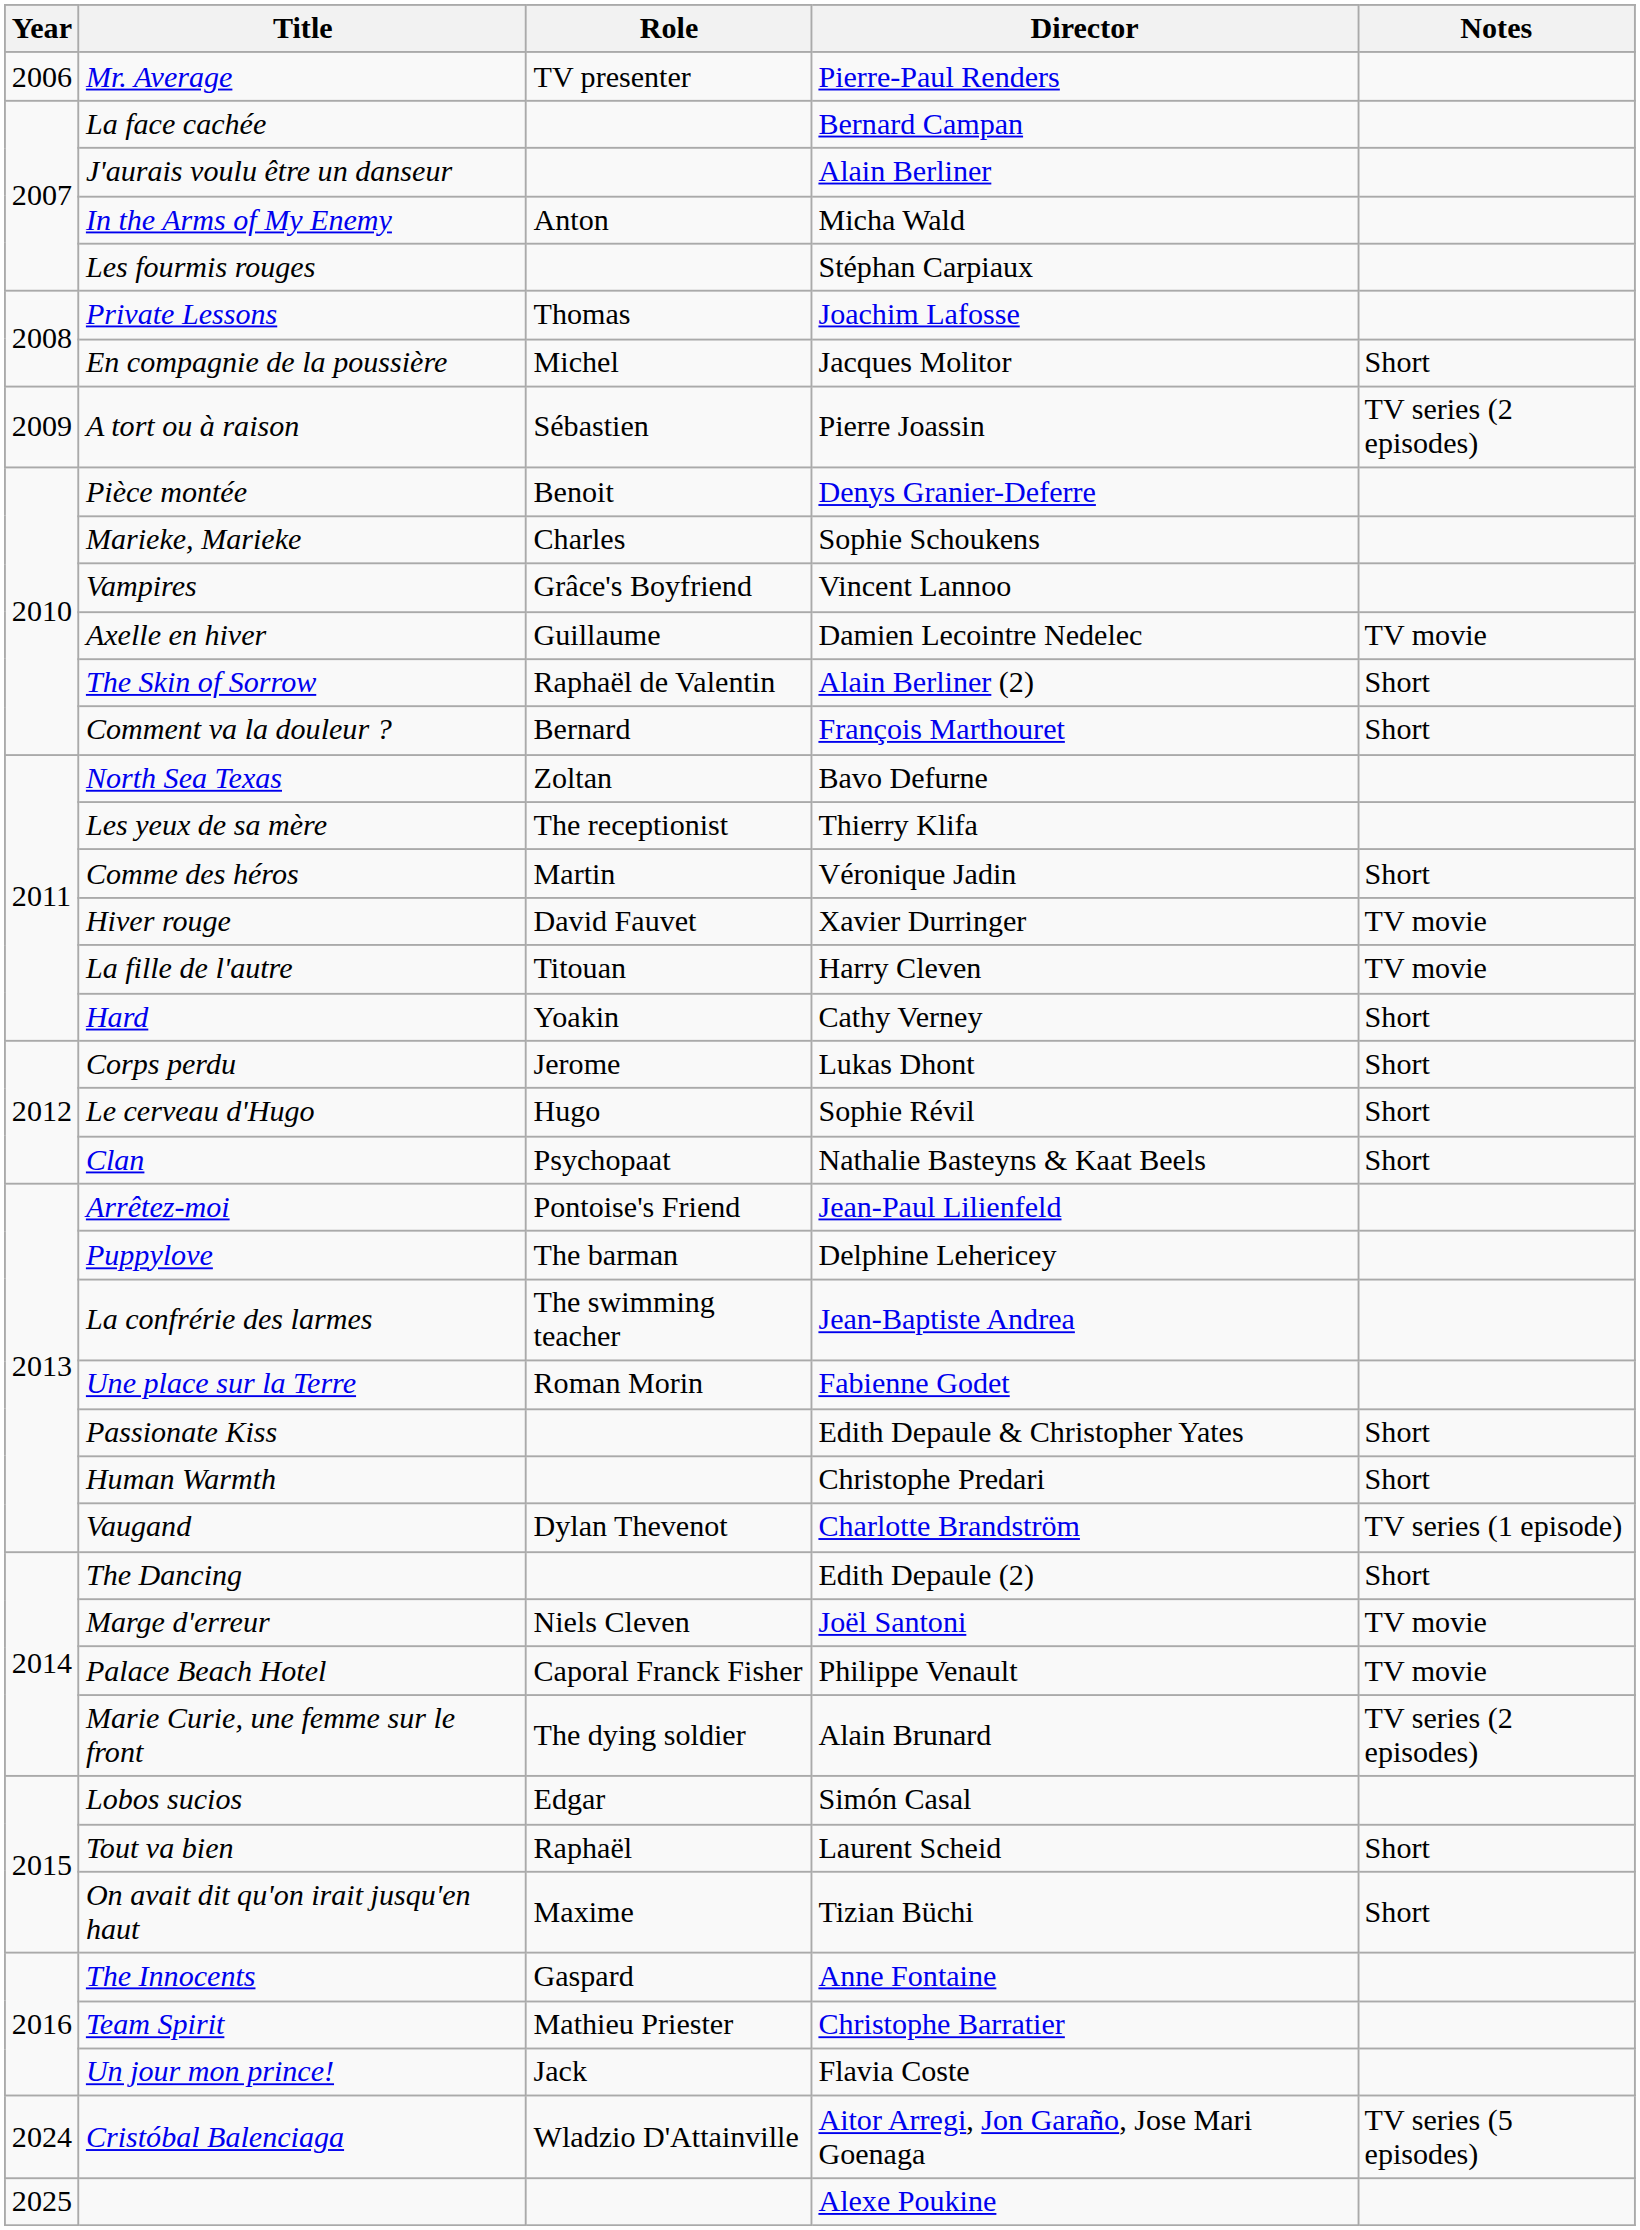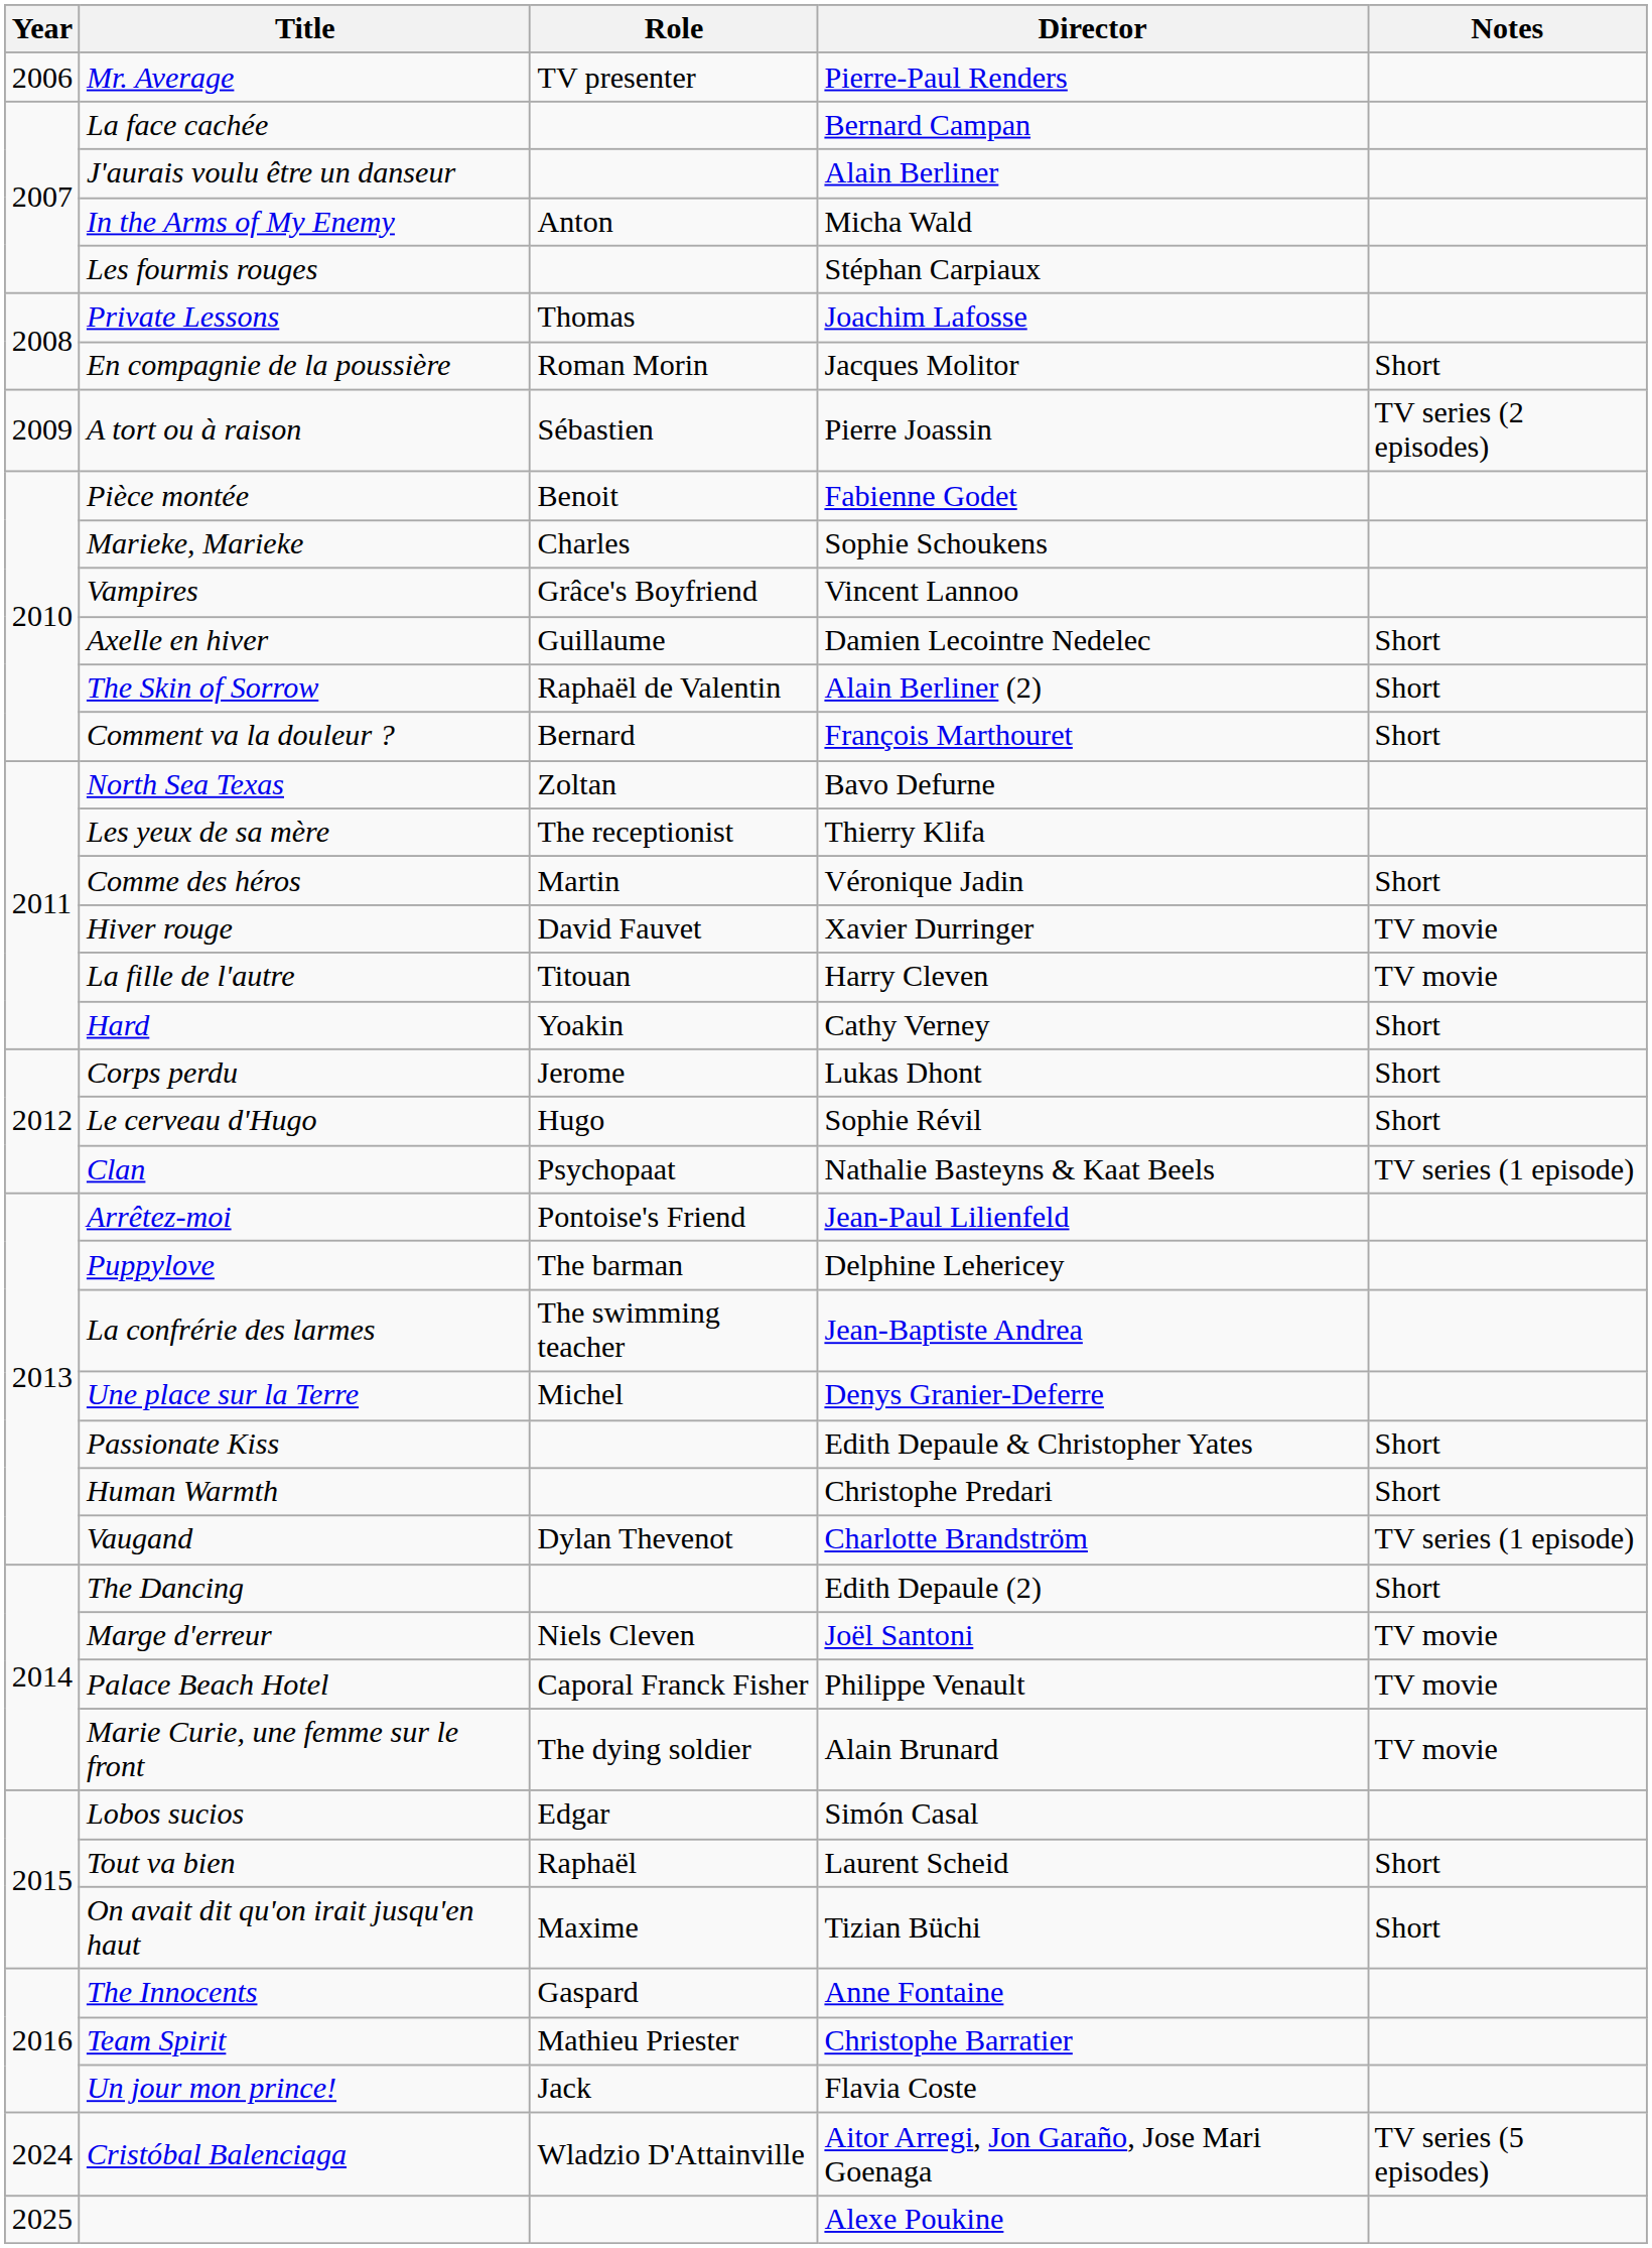 <table class="wikitable">
 <tr>
 <th>Year</th>
 <th>Title</th>
 <th>Role</th>
 <th>Director</th>
 <th>Notes</th>
 </tr>
 <tr>
 <td rowspan=1>2006</td>
 <td><em><a href='#'>Mr. Average</a></em></td>
 <td>TV presenter</td>
 <td><a href='#'>Pierre-Paul Renders</a></td>
 <td></td>
 </tr>
 <tr>
 <td rowspan=4>2007</td>
 <td><em>La face cachée</em></td>
 <td></td>
 <td><a href='#'>Bernard Campan</a></td>
 <td></td>
 </tr>
 <tr>
 <td><em>J'aurais voulu être un danseur</em></td>
 <td></td>
 <td><a href='#'>Alain Berliner</a></td>
 <td></td>
 </tr>
 <tr>
 <td><em><a href='#'>In the Arms of My Enemy</a></em></td>
 <td>Anton</td>
 <td>Micha Wald</td>
 <td></td>
 </tr>
 <tr>
 <td><em>Les fourmis rouges</em></td>
 <td></td>
 <td>Stéphan Carpiaux</td>
 <td></td>
 </tr>
 <tr>
 <td rowspan=2>2008</td>
 <td><em><a href='#'>Private Lessons</a></em></td>
 <td>Thomas</td>
 <td><a href='#'>Joachim Lafosse</a></td>
 <td></td>
 </tr>
 <tr>
 <td><em>En compagnie de la poussière</em></td>
-<td>Michel</td>
+<td>Roman Morin</td>
 <td>Jacques Molitor</td>
 <td>Short</td>
 </tr>
 <tr>
 <td rowspan=1>2009</td>
 <td><em>A tort ou à raison</em></td>
 <td>Sébastien</td>
 <td>Pierre Joassin</td>
 <td>TV series (2 episodes)</td>
 </tr>
 <tr>
 <td rowspan=6>2010</td>
 <td><em>Pièce montée</em></td>
 <td>Benoit</td>
-<td><a href='#'>Denys Granier-Deferre</a></td>
+<td><a href='#'>Fabienne Godet</a></td>
 <td></td>
 </tr>
 <tr>
 <td><em>Marieke, Marieke</em></td>
 <td>Charles</td>
 <td>Sophie Schoukens</td>
 <td></td>
 </tr>
 <tr>
 <td><em>Vampires</em></td>
 <td>Grâce's Boyfriend</td>
 <td>Vincent Lannoo</td>
 <td></td>
 </tr>
 <tr>
 <td><em>Axelle en hiver</em></td>
 <td>Guillaume</td>
 <td>Damien Lecointre Nedelec</td>
-<td>TV movie</td>
+<td>Short</td>
 </tr>
 <tr>
 <td><em><a href='#'>The Skin of Sorrow</a></em></td>
 <td>Raphaël de Valentin</td>
 <td><a href='#'>Alain Berliner</a> (2)</td>
 <td>Short</td>
 </tr>
 <tr>
 <td><em>Comment va la douleur ?</em></td>
 <td>Bernard</td>
 <td><a href='#'>François Marthouret</a></td>
 <td>Short</td>
 </tr>
 <tr>
 <td rowspan=6>2011</td>
 <td><em><a href='#'>North Sea Texas</a></em></td>
 <td>Zoltan</td>
 <td>Bavo Defurne</td>
 <td></td>
 </tr>
 <tr>
 <td><em>Les yeux de sa mère</em></td>
 <td>The receptionist</td>
 <td>Thierry Klifa</td>
 <td></td>
 </tr>
 <tr>
 <td><em>Comme des héros</em></td>
 <td>Martin</td>
 <td>Véronique Jadin</td>
 <td>Short</td>
 </tr>
 <tr>
 <td><em>Hiver rouge</em></td>
 <td>David Fauvet</td>
 <td>Xavier Durringer</td>
 <td>TV movie</td>
 </tr>
 <tr>
 <td><em>La fille de l'autre</em></td>
 <td>Titouan</td>
 <td>Harry Cleven</td>
 <td>TV movie</td>
 </tr>
 <tr>
 <td><em><a href='#'>Hard</a></em></td>
 <td>Yoakin</td>
 <td>Cathy Verney</td>
 <td>Short</td>
 </tr>
 <tr>
 <td rowspan=3>2012</td>
 <td><em>Corps perdu</em></td>
 <td>Jerome</td>
 <td>Lukas Dhont</td>
 <td>Short</td>
 </tr>
 <tr>
 <td><em>Le cerveau d'Hugo</em></td>
 <td>Hugo</td>
 <td>Sophie Révil</td>
 <td>Short</td>
 </tr>
 <tr>
 <td><em><a href='#'>Clan</a></em></td>
 <td>Psychopaat</td>
 <td>Nathalie Basteyns & Kaat Beels</td>
-<td>Short</td>
+<td>TV series (1 episode)</td>
 </tr>
 <tr>
 <td rowspan=7>2013</td>
 <td><em><a href='#'>Arrêtez-moi</a></em></td>
 <td>Pontoise's Friend</td>
 <td><a href='#'>Jean-Paul Lilienfeld</a></td>
 <td></td>
 </tr>
 <tr>
 <td><em><a href='#'>Puppylove</a></em></td>
 <td>The barman</td>
 <td>Delphine Lehericey</td>
 <td></td>
 </tr>
 <tr>
 <td><em>La confrérie des larmes</em></td>
 <td>The swimming teacher</td>
 <td><a href='#'>Jean-Baptiste Andrea</a></td>
 <td></td>
 </tr>
 <tr>
 <td><em><a href='#'>Une place sur la Terre</a></em></td>
-<td>Roman Morin</td>
-<td><a href='#'>Fabienne Godet</a></td>
+<td>Michel</td>
+<td><a href='#'>Denys Granier-Deferre</a></td>
 <td></td>
 </tr>
 <tr>
 <td><em>Passionate Kiss</em></td>
 <td></td>
 <td>Edith Depaule & Christopher Yates</td>
 <td>Short</td>
 </tr>
 <tr>
 <td><em>Human Warmth</em></td>
 <td></td>
 <td>Christophe Predari</td>
 <td>Short</td>
 </tr>
 <tr>
 <td><em>Vaugand</em></td>
 <td>Dylan Thevenot</td>
 <td><a href='#'>Charlotte Brandström</a></td>
 <td>TV series (1 episode)</td>
 </tr>
 <tr>
 <td rowspan=4>2014</td>
 <td><em>The Dancing</em></td>
 <td></td>
 <td>Edith Depaule (2)</td>
 <td>Short</td>
 </tr>
 <tr>
 <td><em>Marge d'erreur</em></td>
 <td>Niels Cleven</td>
 <td><a href='#'>Joël Santoni</a></td>
 <td>TV movie</td>
 </tr>
 <tr>
 <td><em>Palace Beach Hotel</em></td>
 <td>Caporal Franck Fisher</td>
 <td>Philippe Venault</td>
 <td>TV movie</td>
 </tr>
 <tr>
 <td><em>Marie Curie, une femme sur le front</em></td>
 <td>The dying soldier</td>
 <td>Alain Brunard</td>
-<td>TV series (2 episodes)</td>
+<td>TV movie</td>
 </tr>
 <tr>
 <td rowspan=3>2015</td>
 <td><em>Lobos sucios</em></td>
 <td>Edgar</td>
 <td>Simón Casal</td>
 <td></td>
 </tr>
 <tr>
 <td><em>Tout va bien</em></td>
 <td>Raphaël</td>
 <td>Laurent Scheid</td>
 <td>Short</td>
 </tr>
 <tr>
 <td><em>On avait dit qu'on irait jusqu'en haut</em></td>
 <td>Maxime</td>
 <td>Tizian Büchi</td>
 <td>Short</td>
 </tr>
 <tr>
 <td rowspan=3>2016</td>
 <td><em><a href='#'>The Innocents</a></em></td>
 <td>Gaspard</td>
 <td><a href='#'>Anne Fontaine</a></td>
 <td></td>
 </tr>
 <tr>
 <td><em><a href='#'>Team Spirit</a></em></td>
 <td>Mathieu Priester</td>
 <td><a href='#'>Christophe Barratier</a></td>
 <td></td>
 </tr>
 <tr>
 <td><em><a href='#'>Un jour mon prince!</a></em></td>
 <td>Jack</td>
 <td>Flavia Coste</td>
 <td></td>
 </tr>
 <tr>
 <td>2024</td>
 <td><em><a href='#'>Cristóbal Balenciaga</a></em></td>
 <td>Wladzio D'Attainville</td>
 <td><a href='#'>Aitor Arregi</a>, <a href='#'>Jon Garaño</a>, Jose Mari Goenaga</td>
 <td>TV series (5 episodes)</td>
 </tr>
 <tr>
 <td>2025</td>
 <td></td>
 <td></td>
 <td><a href='#'>Alexe Poukine</a></td>
 <td></td>
 </tr>
 </table>
